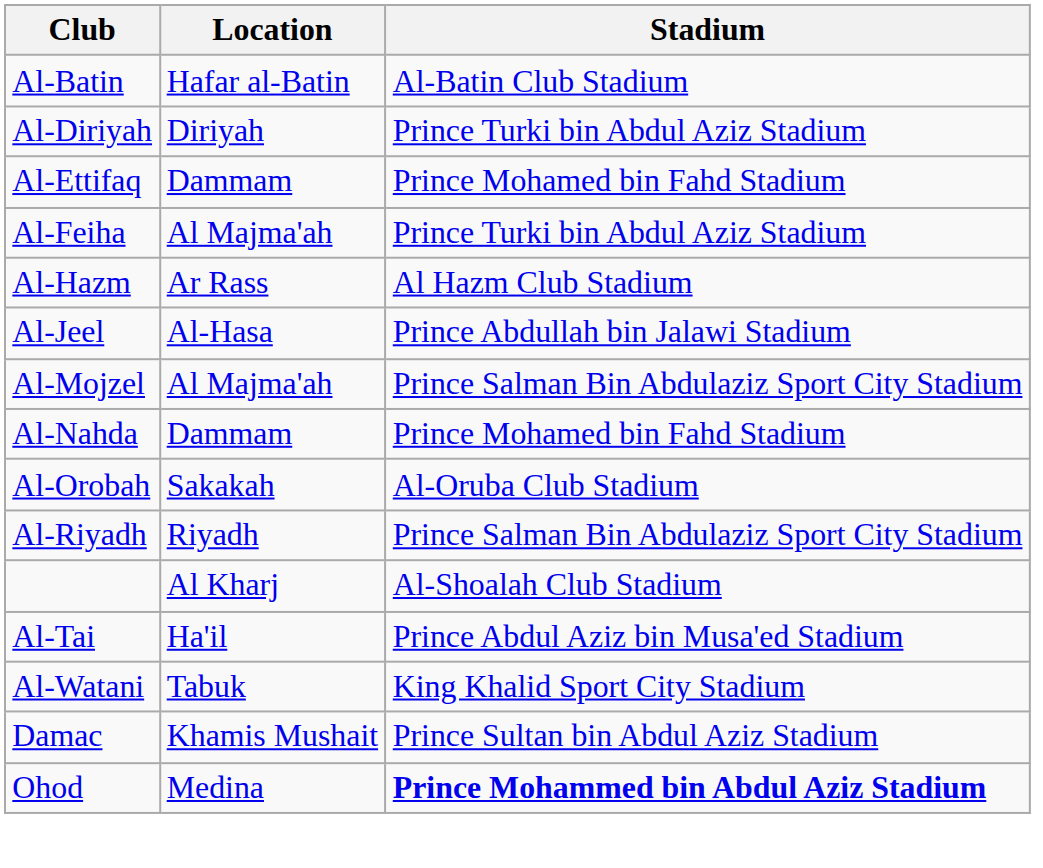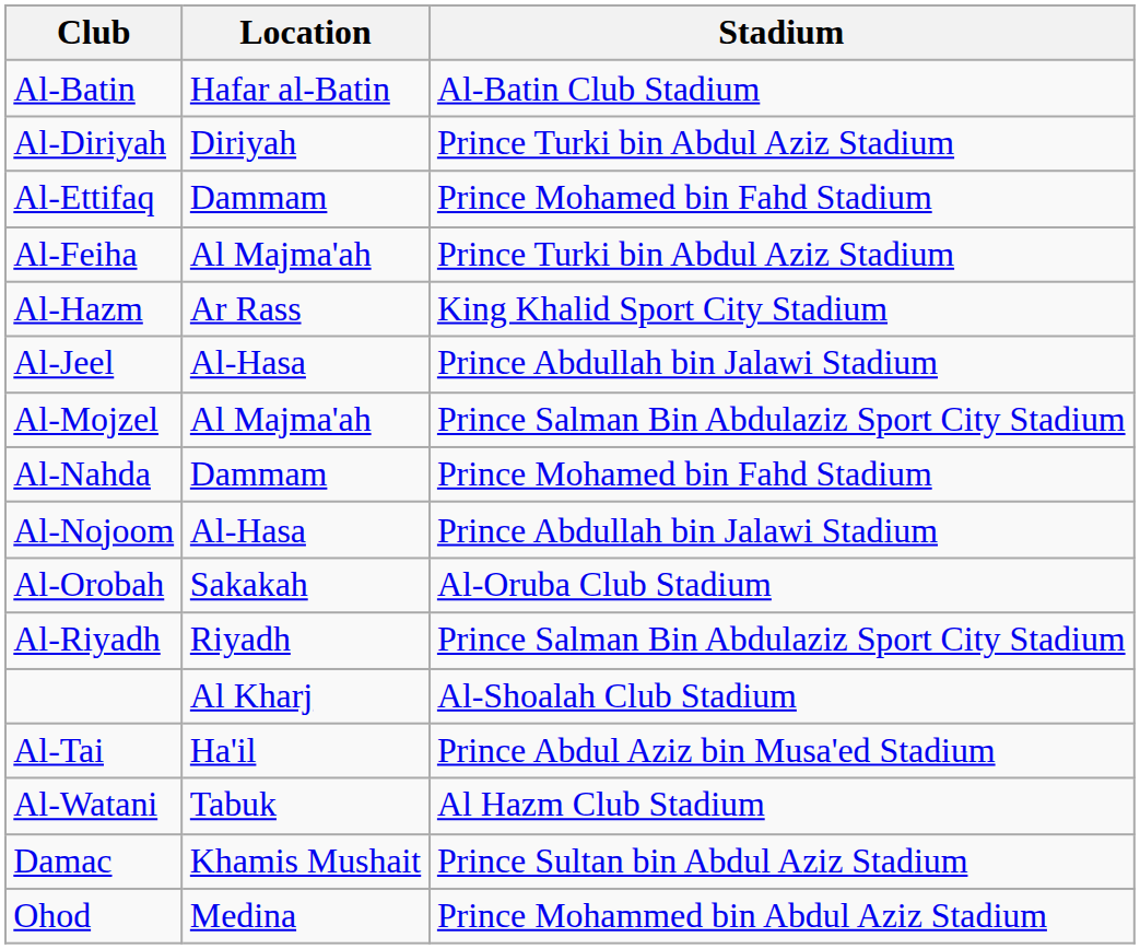 <table class="wikitable sortable">
 <tr>
 <th>Club</th>
 <th>Location</th>
 <th>Stadium</th>
 </tr>
 <tr>
 <td><a href='#'>Al-Batin</a></td>
 <td><a href='#'>Hafar al-Batin</a></td>
 <td><a href='#'>Al-Batin Club Stadium</a></td>
 </tr>
 <tr>
 <td><a href='#'>Al-Diriyah</a></td>
 <td><a href='#'>Diriyah</a></td>
 <td><a href='#'>Prince Turki bin Abdul Aziz Stadium</a></td>
 </tr>
 <tr>
 <td><a href='#'>Al-Ettifaq</a></td>
 <td><a href='#'>Dammam</a></td>
 <td><a href='#'>Prince Mohamed bin Fahd Stadium</a></td>
 </tr>
 <tr>
 <td><a href='#'>Al-Feiha</a></td>
 <td><a href='#'>Al Majma'ah</a></td>
 <td><a href='#'>Prince Turki bin Abdul Aziz Stadium</a></td>
 </tr>
 <tr>
 <td><a href='#'>Al-Hazm</a></td>
 <td><a href='#'>Ar Rass</a></td>
-<td><a href='#'>Al Hazm Club Stadium</a></td>
+<td><a href='#'>King Khalid Sport City Stadium</a></td>
 </tr>
 <tr>
 <td><a href='#'>Al-Jeel</a></td>
 <td><a href='#'>Al-Hasa</a></td>
 <td><a href='#'>Prince Abdullah bin Jalawi Stadium</a></td>
 </tr>
 <tr>
 <td><a href='#'>Al-Mojzel</a></td>
 <td><a href='#'>Al Majma'ah</a></td>
 <td><a href='#'>Prince Salman Bin Abdulaziz Sport City Stadium</a></td>
 </tr>
 <tr>
 <td><a href='#'>Al-Nahda</a></td>
 <td><a href='#'>Dammam</a></td>
 <td><a href='#'>Prince Mohamed bin Fahd Stadium</a></td>
+</tr>
+<tr>
+<td><a href='#'>Al-Nojoom</a></td>
+<td><a href='#'>Al-Hasa</a></td>
+<td><a href='#'>Prince Abdullah bin Jalawi Stadium</a></td>
 </tr>
 <tr>
 <td><a href='#'>Al-Orobah</a></td>
 <td><a href='#'>Sakakah</a></td>
 <td><a href='#'>Al-Oruba Club Stadium</a></td>
 </tr>
 <tr>
 <td><a href='#'>Al-Riyadh</a></td>
 <td><a href='#'>Riyadh</a></td>
 <td><a href='#'>Prince Salman Bin Abdulaziz Sport City Stadium</a></td>
 </tr>
 <tr>
 <td></td>
 <td><a href='#'>Al Kharj</a></td>
 <td><a href='#'>Al-Shoalah Club Stadium</a></td>
 </tr>
 <tr>
 <td><a href='#'>Al-Tai</a></td>
 <td><a href='#'>Ha'il</a></td>
 <td><a href='#'>Prince Abdul Aziz bin Musa'ed Stadium</a></td>
 </tr>
 <tr>
 <td><a href='#'>Al-Watani</a></td>
 <td><a href='#'>Tabuk</a></td>
-<td><a href='#'>King Khalid Sport City Stadium</a></td>
+<td><a href='#'>Al Hazm Club Stadium</a></td>
 </tr>
 <tr>
 <td><a href='#'>Damac</a></td>
 <td><a href='#'>Khamis Mushait</a></td>
 <td><a href='#'>Prince Sultan bin Abdul Aziz Stadium</a></td>
 </tr>
 <tr>
 <td><a href='#'>Ohod</a></td>
 <td><a href='#'>Medina</a></td>
-<td><strong><a href='#'>Prince Mohammed bin Abdul Aziz Stadium</a></strong></td>
+<td><a href='#'>Prince Mohammed bin Abdul Aziz Stadium</a></td>
 </tr>
 </table>
